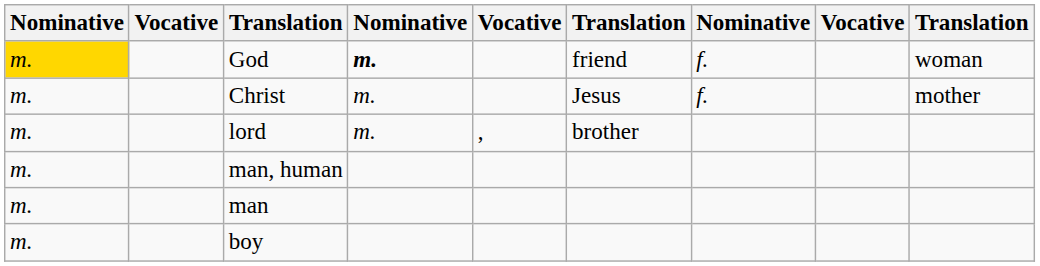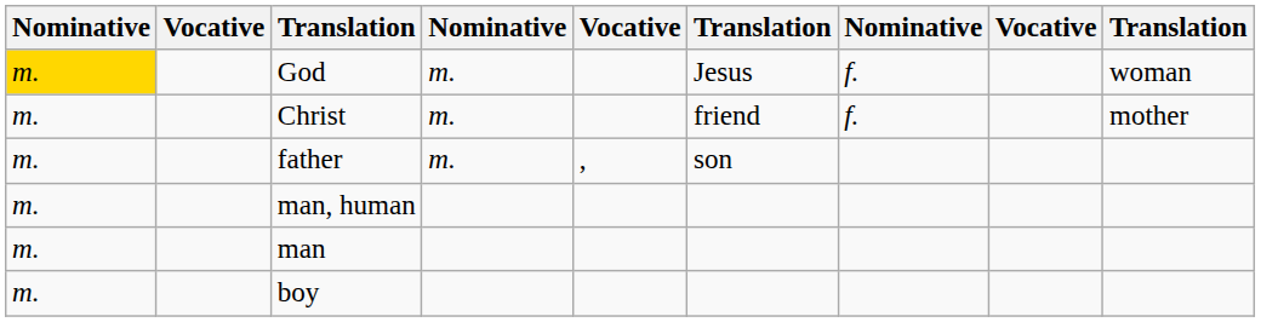 <table class="wikitable">
 <tr>
 <th>Nominative</th>
 <th>Vocative</th>
 <th>Translation</th>
 <th>Nominative</th>
 <th>Vocative</th>
 <th>Translation</th>
 <th>Nominative</th>
 <th>Vocative</th>
 <th>Translation</th>
 </tr>
 <tr>
 <td style="background: gold;"> <em>m.</em></td>
 <td></td>
 <td>God</td>
-<td><strong> <em>m.</em></strong></td>
+<td> <em>m.</em></td>
 <td></td>
-<td>friend</td>
+<td>Jesus</td>
 <td> <em>f.</em></td>
 <td></td>
 <td>woman</td>
 </tr>
 <tr>
 <td> <em>m.</em></td>
 <td></td>
 <td>Christ</td>
 <td> <em>m.</em></td>
 <td></td>
-<td>Jesus</td>
+<td>friend</td>
 <td> <em>f.</em></td>
 <td></td>
 <td>mother</td>
 </tr>
 <tr>
 <td> <em>m.</em></td>
 <td></td>
-<td>lord</td>
+<td>father</td>
 <td> <em>m.</em></td>
 <td>, </td>
-<td>brother</td>
+<td>son</td>
 <td></td>
 <td></td>
 <td></td>
 </tr>
 <tr>
 <td> <em>m.</em></td>
 <td></td>
 <td>man, human</td>
 <td></td>
 <td></td>
 <td></td>
 <td></td>
 <td></td>
 <td></td>
 </tr>
 <tr>
 <td> <em>m.</em></td>
 <td></td>
 <td>man</td>
 <td></td>
 <td></td>
 <td></td>
 <td></td>
 <td></td>
 <td></td>
 </tr>
 <tr>
 <td> <em>m.</em></td>
 <td></td>
 <td>boy</td>
 <td></td>
 <td></td>
 <td></td>
 <td></td>
 <td></td>
 <td></td>
 </tr>
 </table>
